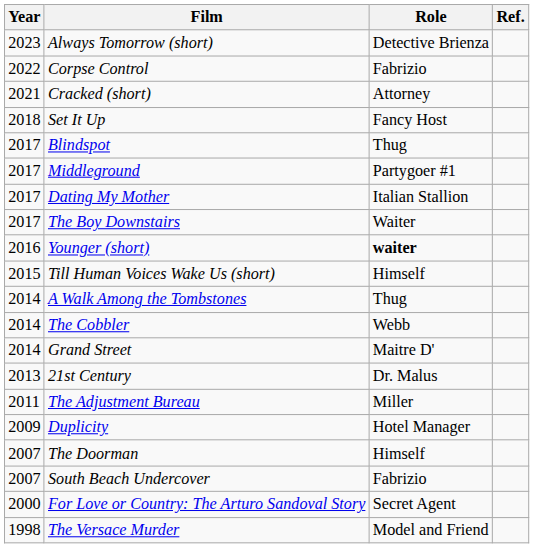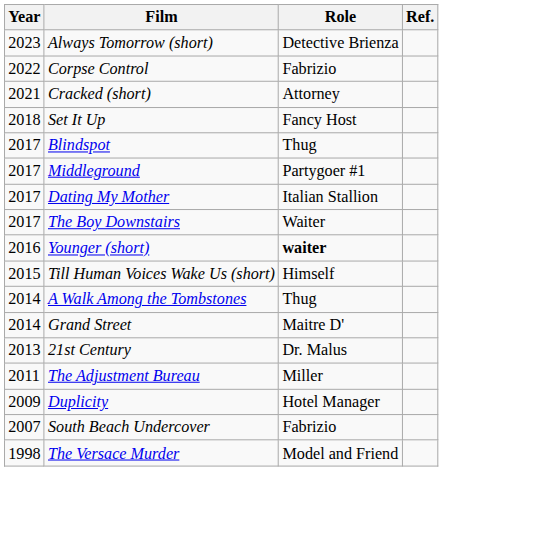 <table class="wikitable">
 <tr>
 <th>Year</th>
 <th>Film</th>
 <th>Role</th>
 <th>Ref.</th>
 </tr>
 <tr>
 <td>2023</td>
 <td><em>Always Tomorrow (short)</em></td>
 <td>Detective Brienza</td>
 <td></td>
 </tr>
 <tr>
 <td>2022</td>
 <td><em>Corpse Control</em></td>
 <td>Fabrizio</td>
 <td></td>
 </tr>
 <tr>
 <td>2021</td>
 <td><em>Cracked (short)</em></td>
 <td>Attorney</td>
 <td></td>
 </tr>
 <tr>
 <td>2018</td>
 <td><em>Set It Up</em></td>
 <td>Fancy Host</td>
 <td></td>
 </tr>
 <tr>
 <td>2017</td>
 <td><em><a href='#'>Blindspot</a></em></td>
 <td>Thug</td>
 <td></td>
 </tr>
 <tr>
 <td>2017</td>
 <td><em><a href='#'>Middleground</a></em></td>
 <td>Partygoer #1</td>
 <td></td>
 </tr>
 <tr>
 <td>2017</td>
 <td><em><a href='#'>Dating My Mother</a></em></td>
 <td>Italian Stallion</td>
 <td></td>
 </tr>
 <tr>
 <td>2017</td>
 <td><em><a href='#'>The Boy Downstairs</a></em></td>
 <td>Waiter</td>
 <td></td>
 </tr>
 <tr>
 <td>2016</td>
 <td><em><a href='#'>Younger (short)</a></em></td>
 <td><strong>waiter</strong></td>
 <td></td>
 </tr>
 <tr>
 <td>2015</td>
 <td><em>Till Human Voices Wake Us (short)</em></td>
 <td>Himself</td>
 <td></td>
 </tr>
 <tr>
 <td>2014</td>
 <td><em><a href='#'>A Walk Among the Tombstones</a></em></td>
 <td>Thug</td>
 <td></td>
 </tr>
 <tr>
 <td>2014</td>
-<td><em><a href='#'>The Cobbler</a></em></td>
-<td>Webb</td>
-<td></td>
-</tr>
-<tr>
-<td>2014</td>
 <td><em>Grand Street</em></td>
 <td>Maitre D'</td>
 <td></td>
 </tr>
 <tr>
 <td>2013</td>
 <td><em>21st Century</em></td>
 <td>Dr. Malus</td>
 <td></td>
 </tr>
 <tr>
 <td>2011</td>
 <td><em><a href='#'>The Adjustment Bureau</a></em></td>
 <td>Miller</td>
 <td></td>
 </tr>
 <tr>
 <td>2009</td>
 <td><em><a href='#'>Duplicity</a></em></td>
 <td>Hotel Manager</td>
 <td></td>
 </tr>
 <tr>
 <td>2007</td>
-<td><em>The Doorman</em></td>
-<td>Himself</td>
-<td></td>
-</tr>
-<tr>
-<td>2007</td>
 <td><em>South Beach Undercover</em></td>
 <td>Fabrizio</td>
-<td></td>
-</tr>
-<tr>
-<td>2000</td>
-<td><em><a href='#'>For Love or Country: The Arturo Sandoval Story</a></em></td>
-<td>Secret Agent</td>
 <td></td>
 </tr>
 <tr>
 <td>1998</td>
 <td><em><a href='#'>The Versace Murder</a></em></td>
 <td>Model and Friend</td>
 <td></td>
 </tr>
 </table>
